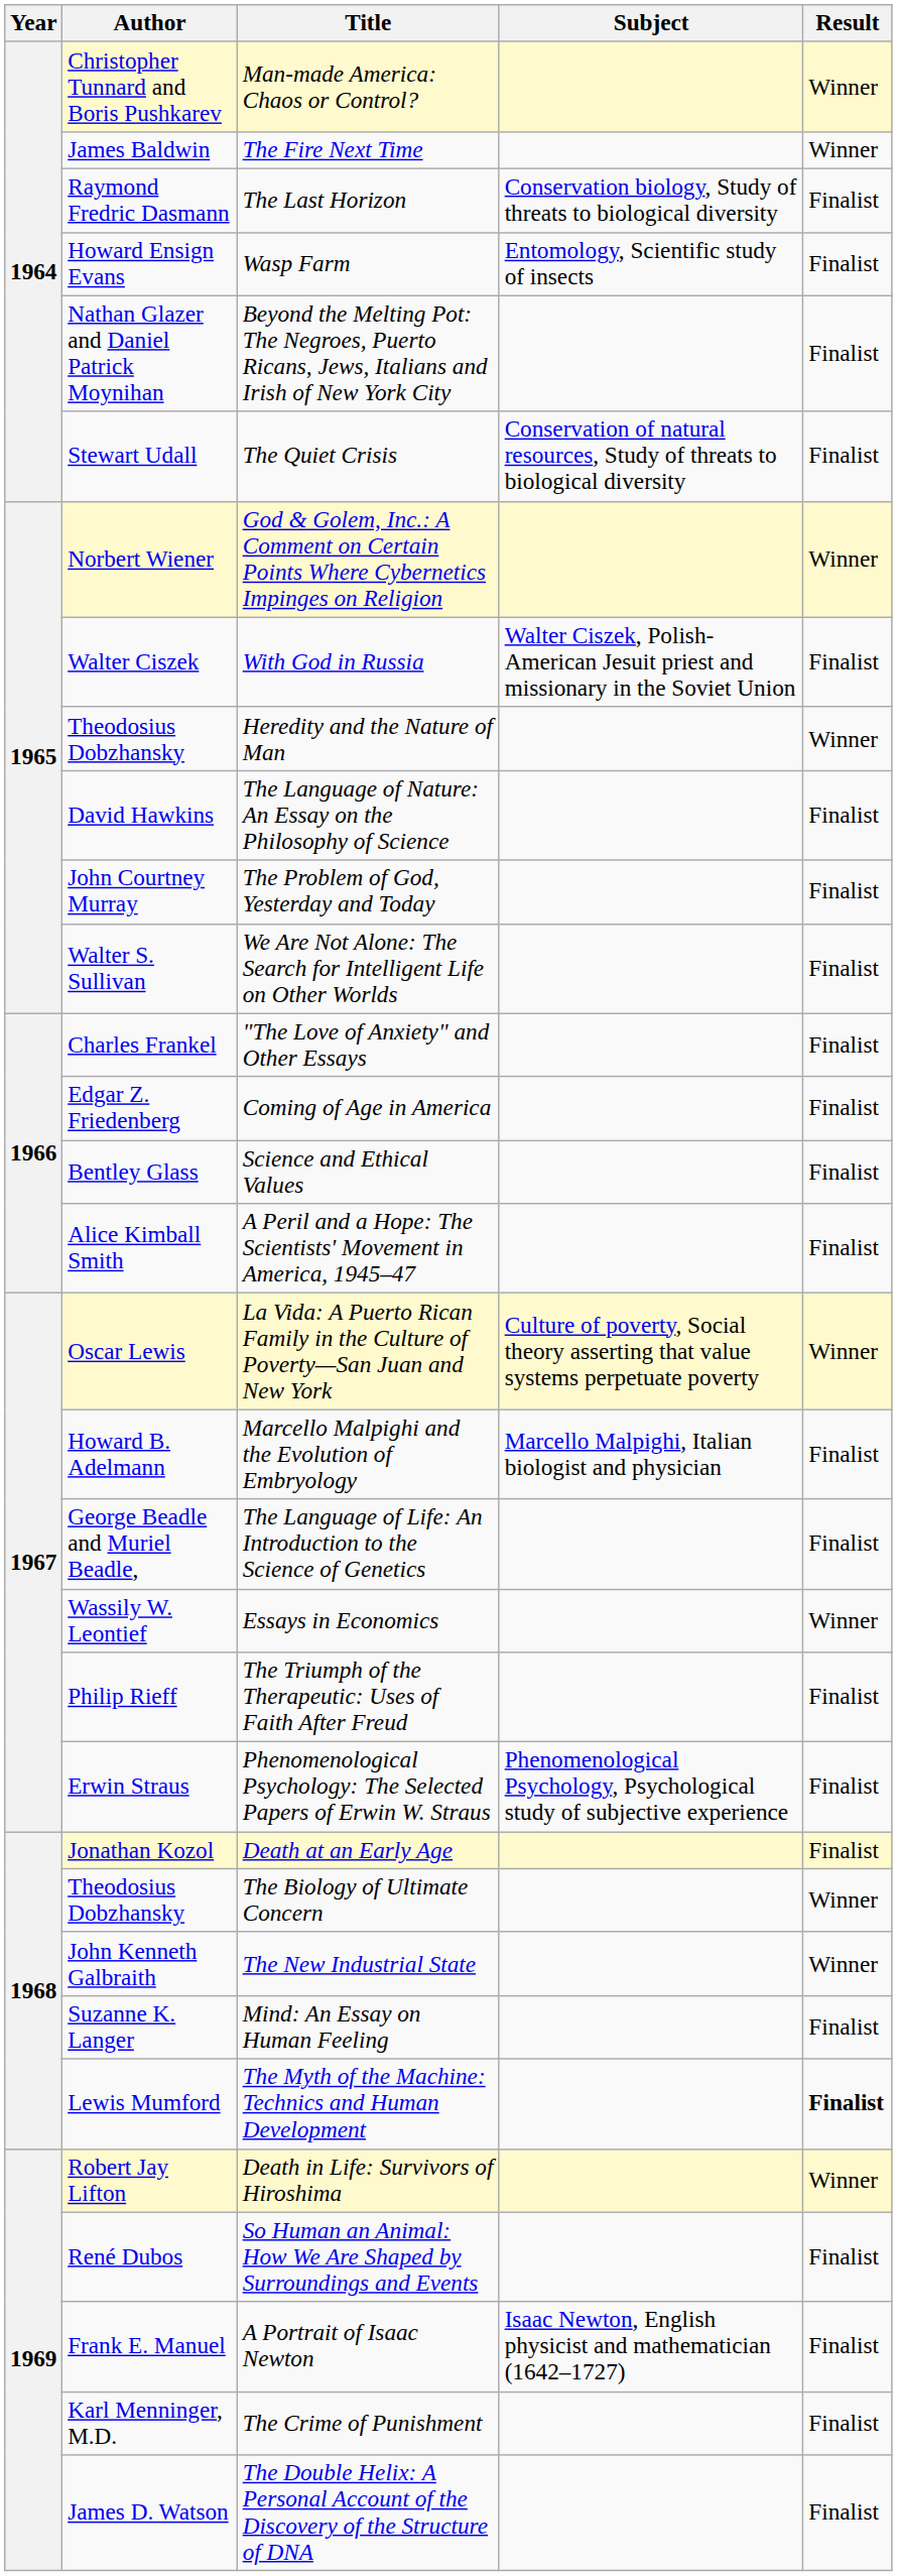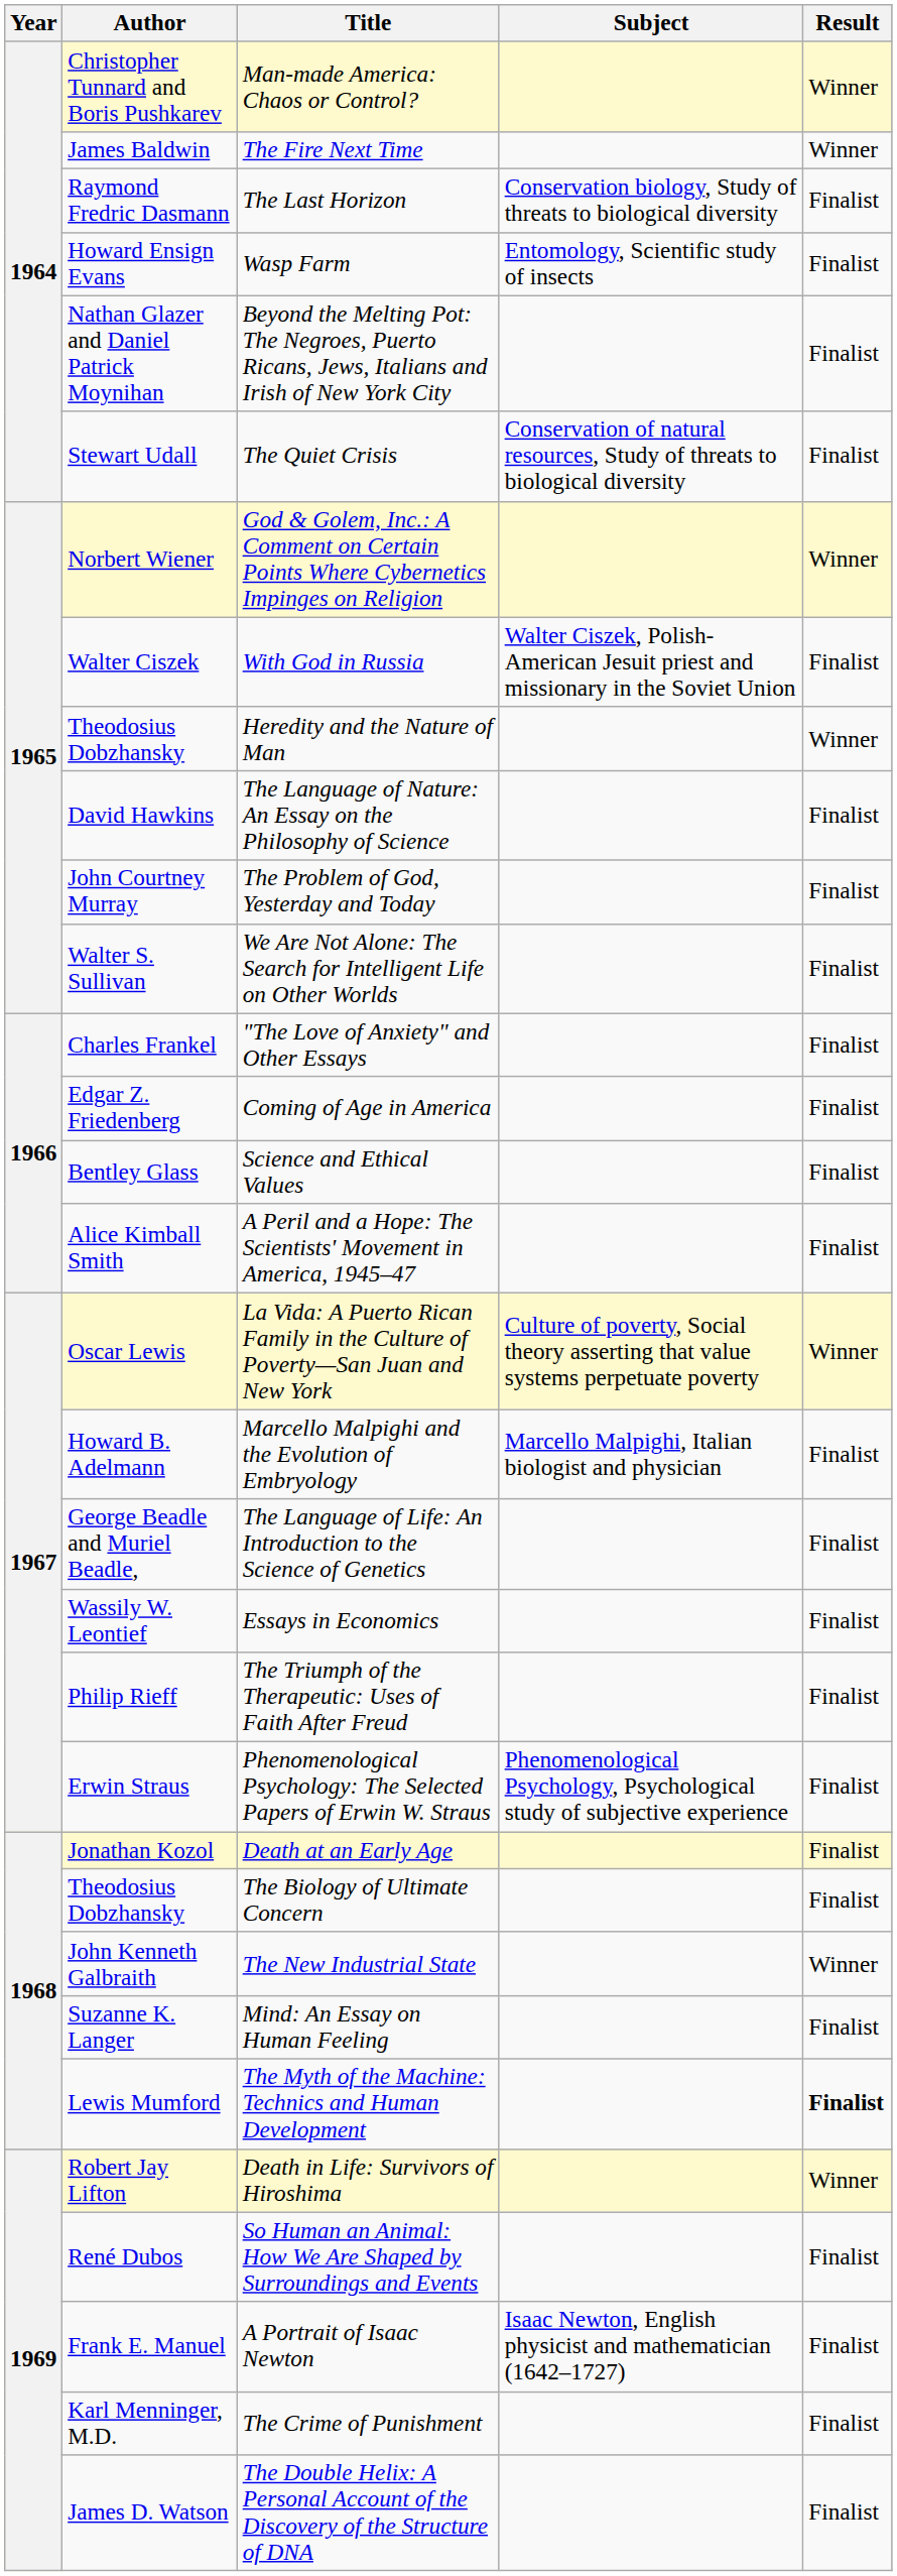 <table class="wikitable">
 <tr>
 <th scope="col" width="5%">Year</th>
 <th scope="col" width="20%">Author</th>
 <th scope="col" width="30%">Title</th>
 <th scope="col" width="35%">Subject</th>
 <th scope="col" width="10%">Result</th>
 </tr>
 <tr style="background:LemonChiffon;" color:black>
 <th rowspan="6">1964</th>
 <td><a href='#'>Christopher Tunnard</a> and <a href='#'>Boris Pushkarev</a></td>
 <td><em>Man-made America: Chaos or Control?</em></td>
 <td></td>
 <td>Winner</td>
 </tr>
 <tr>
 <td><a href='#'>James Baldwin</a></td>
 <td><em><a href='#'>The Fire Next Time</a></em></td>
 <td></td>
 <td>Winner</td>
 </tr>
 <tr>
 <td><a href='#'>Raymond Fredric Dasmann</a></td>
 <td><em>The Last Horizon</em></td>
 <td><a href='#'>Conservation biology</a>, Study of threats to biological diversity</td>
 <td>Finalist</td>
 </tr>
 <tr>
 <td><a href='#'>Howard Ensign Evans</a></td>
 <td><em>Wasp Farm</em></td>
 <td><a href='#'>Entomology</a>, Scientific study of insects</td>
 <td>Finalist</td>
 </tr>
 <tr>
 <td><a href='#'>Nathan Glazer</a> and <a href='#'>Daniel Patrick Moynihan</a></td>
 <td><em>Beyond the Melting Pot: The Negroes, Puerto Ricans, Jews, Italians and Irish of New York City</em></td>
 <td></td>
 <td>Finalist</td>
 </tr>
 <tr>
 <td><a href='#'>Stewart Udall</a></td>
 <td><em>The Quiet Crisis</em></td>
 <td><a href='#'>Conservation of natural resources</a>, Study of threats to biological diversity</td>
 <td>Finalist</td>
 </tr>
 <tr style="background:LemonChiffon;" color:black>
 <th rowspan="6">1965</th>
 <td><a href='#'>Norbert Wiener</a></td>
 <td><em><a href='#'>God & Golem, Inc.: A Comment on Certain Points Where Cybernetics Impinges on Religion</a></em></td>
 <td></td>
 <td>Winner</td>
 </tr>
 <tr>
 <td><a href='#'>Walter Ciszek</a></td>
 <td><em><a href='#'>With God in Russia</a></em></td>
 <td><a href='#'>Walter Ciszek</a>, Polish-American Jesuit priest and missionary in the Soviet Union</td>
 <td>Finalist</td>
 </tr>
 <tr>
 <td><a href='#'>Theodosius Dobzhansky</a></td>
 <td><em>Heredity and the Nature of Man</em></td>
 <td></td>
 <td>Winner</td>
 </tr>
 <tr>
 <td><a href='#'>David Hawkins</a></td>
 <td><em>The Language of Nature: An Essay on the Philosophy of Science</em></td>
 <td></td>
 <td>Finalist</td>
 </tr>
 <tr>
 <td><a href='#'>John Courtney Murray</a></td>
 <td><em>The Problem of God, Yesterday and Today</em></td>
 <td></td>
 <td>Finalist</td>
 </tr>
 <tr>
 <td><a href='#'>Walter S. Sullivan</a></td>
 <td><em>We Are Not Alone: The Search for Intelligent Life on Other Worlds</em></td>
 <td></td>
 <td>Finalist</td>
 </tr>
 <tr>
 <th rowspan="4">1966</th>
 <td><a href='#'>Charles Frankel</a></td>
 <td><em>"The Love of Anxiety" and Other Essays</em></td>
 <td></td>
 <td>Finalist</td>
 </tr>
 <tr>
 <td><a href='#'>Edgar Z. Friedenberg</a></td>
 <td><em>Coming of Age in America</em></td>
 <td></td>
 <td>Finalist</td>
 </tr>
 <tr>
 <td><a href='#'>Bentley Glass</a></td>
 <td><em>Science and Ethical Values</em></td>
 <td></td>
 <td>Finalist</td>
 </tr>
 <tr>
 <td><a href='#'>Alice Kimball Smith</a></td>
 <td><em>A Peril and a Hope: The Scientists' Movement in America, 1945–47</em></td>
 <td></td>
 <td>Finalist</td>
 </tr>
 <tr style="background:LemonChiffon;" color:black>
 <th rowspan="6">1967</th>
 <td><a href='#'>Oscar Lewis</a></td>
 <td><em>La Vida: A Puerto Rican Family in the Culture of Poverty—San Juan and New York</em></td>
 <td><a href='#'>Culture of poverty</a>, Social theory asserting that value systems perpetuate poverty</td>
 <td>Winner</td>
 </tr>
 <tr>
 <td><a href='#'>Howard B. Adelmann</a></td>
 <td><em>Marcello Malpighi and the Evolution of Embryology</em></td>
 <td><a href='#'>Marcello Malpighi</a>, Italian biologist and physician</td>
 <td>Finalist</td>
 </tr>
 <tr>
 <td><a href='#'>George Beadle</a> and <a href='#'>Muriel Beadle</a>,</td>
 <td><em>The Language of Life: An Introduction to the Science of Genetics </em></td>
 <td></td>
 <td>Finalist</td>
 </tr>
 <tr>
 <td><a href='#'>Wassily W. Leontief</a></td>
 <td><em>Essays in Economics</em></td>
 <td></td>
-<td>Winner</td>
+<td>Finalist</td>
 </tr>
 <tr>
 <td><a href='#'>Philip Rieff</a></td>
 <td><em>The Triumph of the Therapeutic: Uses of Faith After Freud</em></td>
 <td></td>
 <td>Finalist</td>
 </tr>
 <tr>
 <td><a href='#'>Erwin Straus</a></td>
 <td><em>Phenomenological Psychology: The Selected Papers of Erwin W. Straus</em></td>
 <td><a href='#'>Phenomenological Psychology</a>, Psychological study of subjective experience</td>
 <td>Finalist</td>
 </tr>
 <tr style="background:LemonChiffon;" color:black>
 <th rowspan="5">1968</th>
 <td><a href='#'>Jonathan Kozol</a></td>
 <td><em><a href='#'>Death at an Early Age</a></em></td>
 <td></td>
 <td>Finalist</td>
 </tr>
 <tr>
 <td><a href='#'>Theodosius Dobzhansky</a></td>
 <td><em>The Biology of Ultimate Concern</em></td>
 <td></td>
-<td>Winner</td>
+<td>Finalist</td>
 </tr>
 <tr>
 <td><a href='#'>John Kenneth Galbraith</a></td>
 <td><em><a href='#'>The New Industrial State</a></em></td>
 <td></td>
 <td>Winner</td>
 </tr>
 <tr>
 <td><a href='#'>Suzanne K. Langer</a></td>
 <td><em>Mind: An Essay on Human Feeling</em></td>
 <td></td>
 <td>Finalist</td>
 </tr>
 <tr>
 <td><a href='#'>Lewis Mumford</a></td>
 <td><em><a href='#'>The Myth of the Machine: Technics and Human Development</a></em></td>
 <td></td>
 <td><strong>Finalist</strong></td>
 </tr>
 <tr style="background:LemonChiffon;" color:black>
 <th rowspan="5"><strong>1969</strong></th>
 <td><a href='#'>Robert Jay Lifton</a></td>
 <td><em>Death in Life: Survivors of Hiroshima</em></td>
 <td></td>
 <td>Winner</td>
 </tr>
 <tr>
 <td><a href='#'>René Dubos</a></td>
 <td><em><a href='#'>So Human an Animal: How We Are Shaped by Surroundings and Events</a></em></td>
 <td></td>
 <td>Finalist</td>
 </tr>
 <tr>
 <td><a href='#'>Frank E. Manuel</a></td>
 <td><em>A Portrait of Isaac Newton</em></td>
 <td><a href='#'>Isaac Newton</a>, English physicist and mathematician (1642–1727)</td>
 <td>Finalist</td>
 </tr>
 <tr>
 <td><a href='#'>Karl Menninger</a>, M.D.</td>
 <td><em>The Crime of Punishment</em></td>
 <td></td>
 <td>Finalist</td>
 </tr>
 <tr>
 <td><a href='#'>James D. Watson</a></td>
 <td><em><a href='#'>The Double Helix: A Personal Account of the Discovery of the Structure of DNA</a></em></td>
 <td></td>
 <td>Finalist</td>
 </tr>
 </table>
